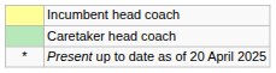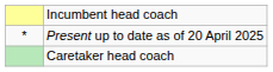 <table class="wikitable">
 <tr>
 <td style="background:#ff9; width:40px; text-align:center;"></td>
 <td>Incumbent head coach</td>
 </tr>
 <tr>
+<td style="width:40px; text-align:center;">*</td>
+<td><em>Present</em> up to date as of 20 April 2025</td>
+</tr>
+<tr>
 <td style="background:#b7e8b9; width:40px; text-align:center;"></td>
 <td>Caretaker head coach</td>
 </tr>
-<tr>
-<td style="width:40px; text-align:center;">*</td>
-<td><em>Present</em> up to date as of 20 April 2025</td>
-</tr>
 </table>
